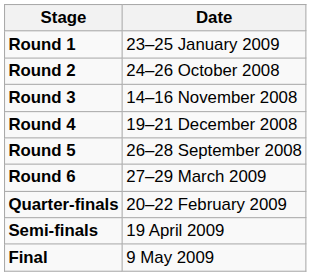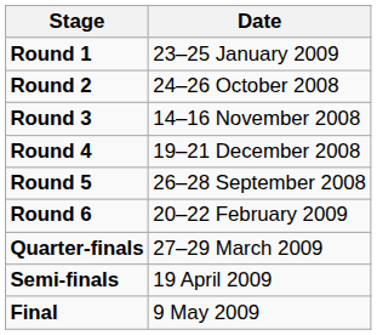 <table class="wikitable">
 <tr>
 <th><strong>Stage</strong></th>
 <th><strong>Date</strong></th>
 </tr>
 <tr>
 <td><strong>Round 1</strong></td>
 <td>23–25 January 2009</td>
 </tr>
 <tr>
 <td><strong>Round 2</strong></td>
 <td>24–26 October 2008</td>
 </tr>
 <tr>
 <td><strong>Round 3</strong></td>
 <td>14–16 November 2008</td>
 </tr>
 <tr>
 <td><strong>Round 4</strong></td>
 <td>19–21 December 2008</td>
 </tr>
 <tr>
 <td><strong>Round 5</strong></td>
 <td>26–28 September 2008</td>
 </tr>
 <tr>
 <td><strong>Round 6</strong></td>
-<td>27–29 March 2009</td>
+<td>20–22 February 2009</td>
 </tr>
 <tr>
 <td><strong>Quarter-finals</strong></td>
-<td>20–22 February 2009</td>
+<td>27–29 March 2009</td>
 </tr>
 <tr>
 <td><strong>Semi-finals</strong></td>
 <td>19 April 2009</td>
 </tr>
 <tr>
 <td><strong>Final</strong></td>
 <td>9 May 2009</td>
 </tr>
 </table>
